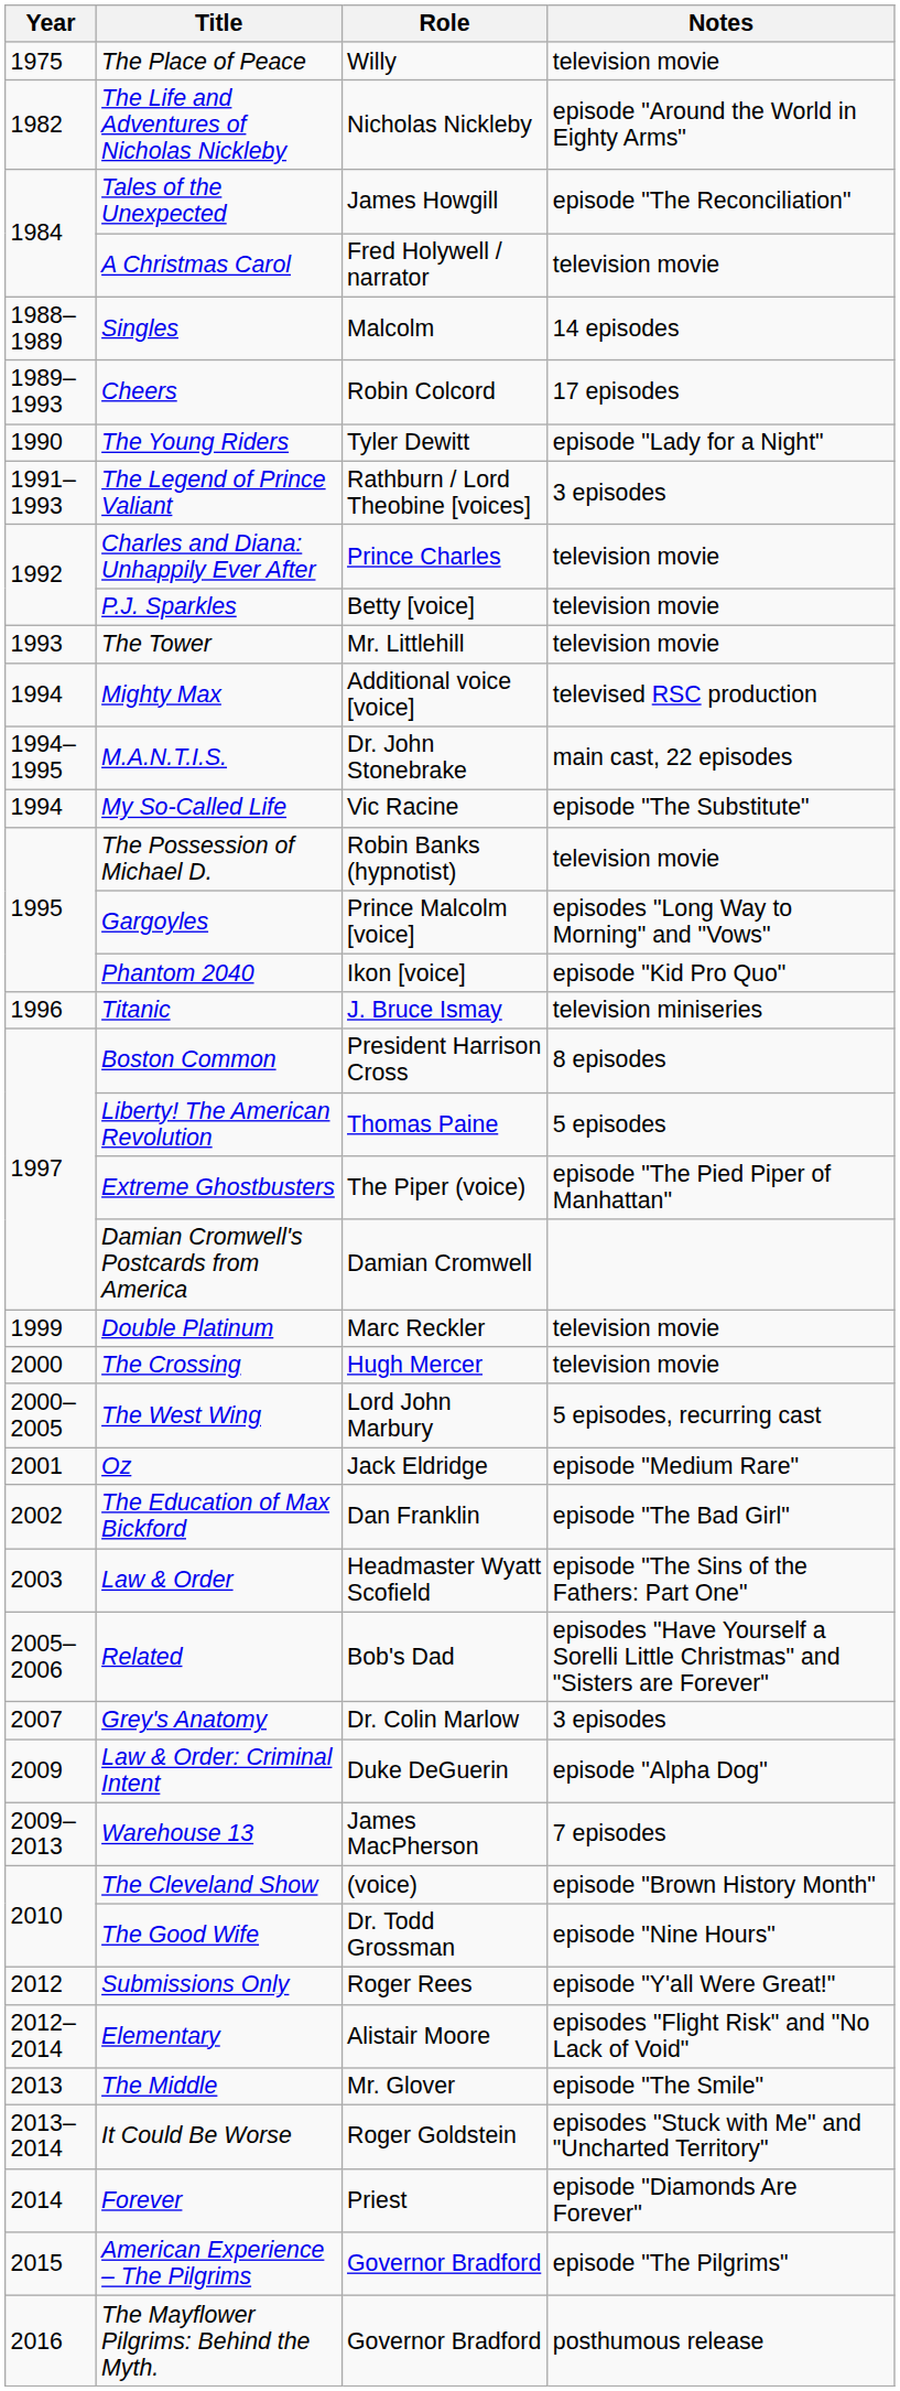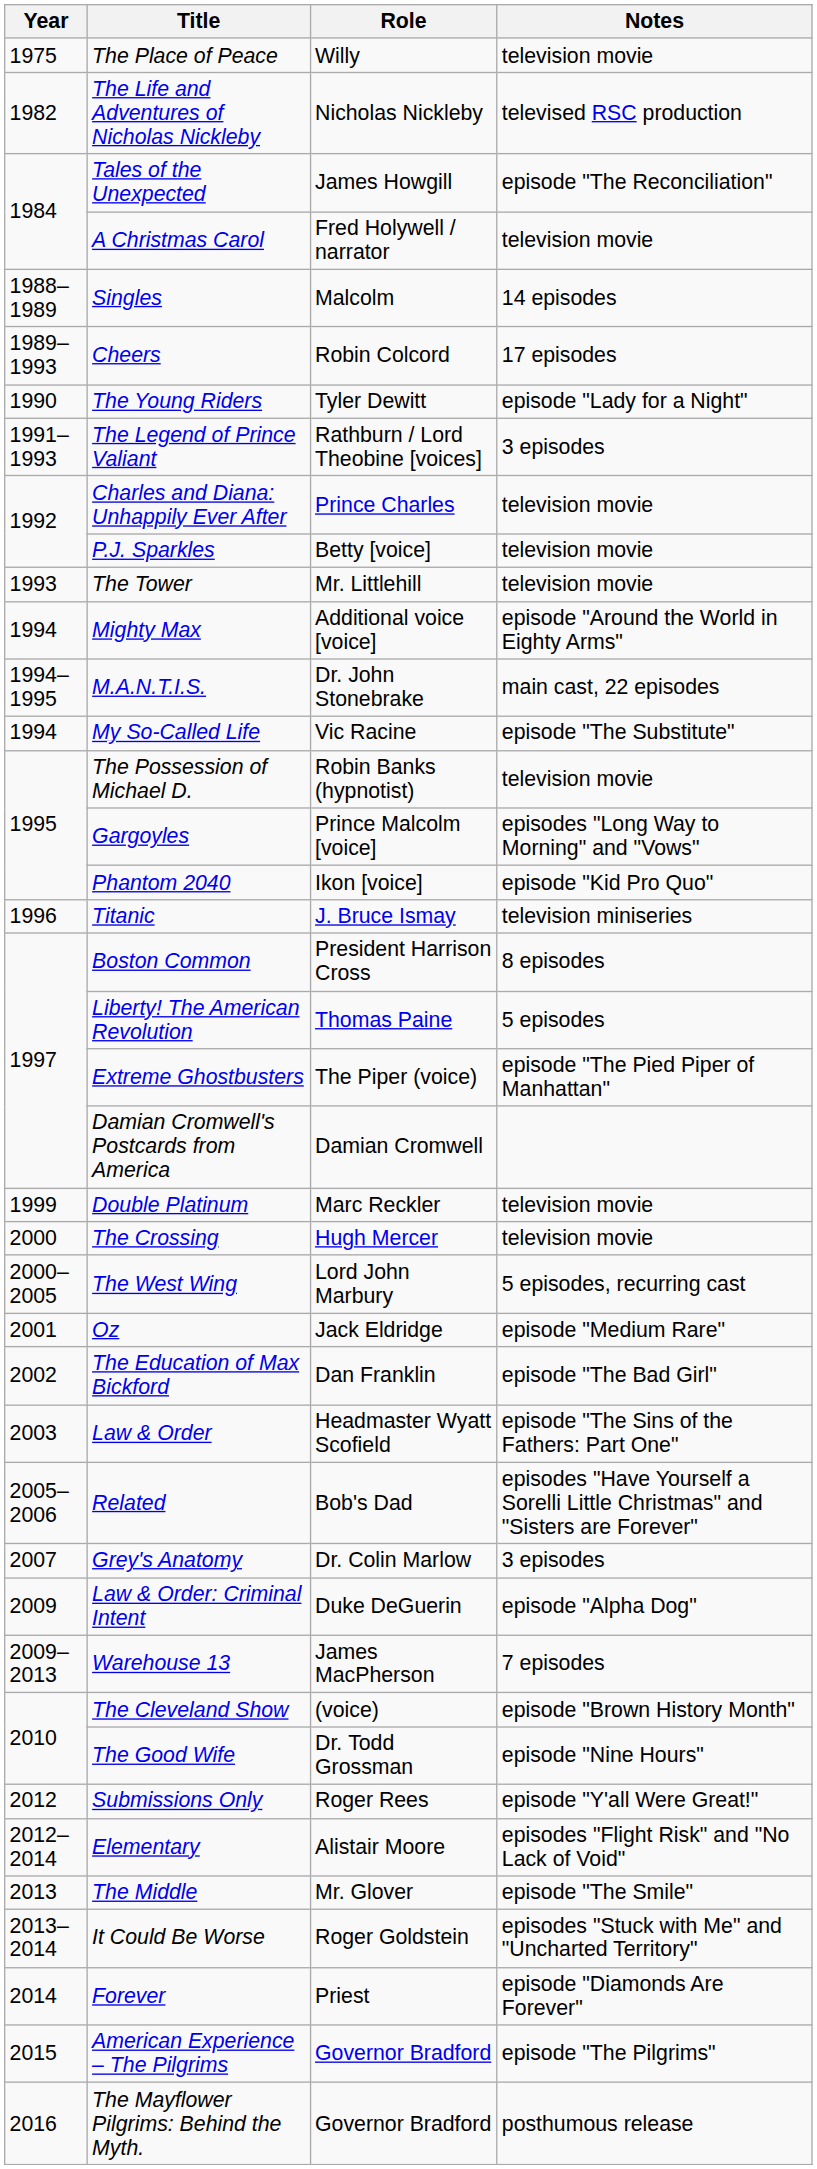 <table class="wikitable sortable">
 <tr>
 <th>Year</th>
 <th>Title</th>
 <th>Role</th>
 <th>Notes</th>
 </tr>
 <tr>
 <td>1975</td>
 <td><em>The Place of Peace</em></td>
 <td>Willy</td>
 <td>television movie</td>
 </tr>
 <tr>
 <td>1982</td>
 <td><em><a href='#'>The Life and Adventures of Nicholas Nickleby</a></em></td>
 <td>Nicholas Nickleby</td>
-<td>episode "Around the World in Eighty Arms"</td>
+<td>televised <a href='#'>RSC</a> production</td>
 </tr>
 <tr>
 <td rowspan="2">1984</td>
 <td><em><a href='#'>Tales of the Unexpected</a></em></td>
 <td>James Howgill</td>
 <td>episode "The Reconciliation"</td>
 </tr>
 <tr>
 <td><em><a href='#'>A Christmas Carol</a></em></td>
 <td>Fred Holywell / narrator</td>
 <td>television movie</td>
 </tr>
 <tr>
 <td>1988–1989</td>
 <td><em><a href='#'>Singles</a></em></td>
 <td>Malcolm</td>
 <td>14 episodes</td>
 </tr>
 <tr>
 <td>1989–1993</td>
 <td><em><a href='#'>Cheers</a></em></td>
 <td>Robin Colcord</td>
 <td>17 episodes</td>
 </tr>
 <tr>
 <td>1990</td>
 <td><em><a href='#'>The Young Riders</a></em></td>
 <td>Tyler Dewitt</td>
 <td>episode "Lady for a Night"</td>
 </tr>
 <tr>
 <td>1991–1993</td>
 <td><em><a href='#'>The Legend of Prince Valiant</a></em></td>
 <td>Rathburn / Lord Theobine [voices]</td>
 <td>3 episodes</td>
 </tr>
 <tr>
 <td rowspan="2">1992</td>
 <td><em><a href='#'>Charles and Diana: Unhappily Ever After</a></em></td>
 <td><a href='#'>Prince Charles</a></td>
 <td>television movie</td>
 </tr>
 <tr>
 <td><em><a href='#'>P.J. Sparkles</a></em></td>
 <td>Betty [voice]</td>
 <td>television movie</td>
 </tr>
 <tr>
 <td>1993</td>
 <td><em>The Tower</em></td>
 <td>Mr. Littlehill</td>
 <td>television movie</td>
 </tr>
 <tr>
 <td>1994</td>
 <td><em><a href='#'>Mighty Max</a></em></td>
 <td>Additional voice [voice]</td>
-<td>televised <a href='#'>RSC</a> production</td>
+<td>episode "Around the World in Eighty Arms"</td>
 </tr>
 <tr>
 <td>1994–1995</td>
 <td><em><a href='#'>M.A.N.T.I.S.</a></em></td>
 <td>Dr. John Stonebrake</td>
 <td>main cast, 22 episodes</td>
 </tr>
 <tr>
 <td>1994</td>
 <td><em><a href='#'>My So-Called Life</a></em></td>
 <td>Vic Racine</td>
 <td>episode "The Substitute"</td>
 </tr>
 <tr>
 <td rowspan="3">1995</td>
 <td><em>The Possession of Michael D.</em></td>
 <td>Robin Banks (hypnotist)</td>
 <td>television movie</td>
 </tr>
 <tr>
 <td><em><a href='#'>Gargoyles</a></em></td>
 <td>Prince Malcolm [voice]</td>
 <td>episodes "Long Way to Morning" and "Vows"</td>
 </tr>
 <tr>
 <td><em><a href='#'>Phantom 2040</a></em></td>
 <td>Ikon [voice]</td>
 <td>episode "Kid Pro Quo"</td>
 </tr>
 <tr>
 <td>1996</td>
 <td><em><a href='#'>Titanic</a></em></td>
 <td><a href='#'>J. Bruce Ismay</a></td>
 <td>television miniseries</td>
 </tr>
 <tr>
 <td rowspan="4">1997</td>
 <td><em><a href='#'>Boston Common</a></em></td>
 <td>President Harrison Cross</td>
 <td>8 episodes</td>
 </tr>
 <tr>
 <td><em><a href='#'>Liberty! The American Revolution</a></em></td>
 <td><a href='#'>Thomas Paine</a></td>
 <td>5 episodes</td>
 </tr>
 <tr>
 <td><em><a href='#'>Extreme Ghostbusters</a></em></td>
 <td>The Piper (voice)</td>
 <td>episode "The Pied Piper of Manhattan"</td>
 </tr>
 <tr>
 <td><em>Damian Cromwell's Postcards from America</em></td>
 <td>Damian Cromwell</td>
 <td></td>
 </tr>
 <tr>
 <td>1999</td>
 <td><em><a href='#'>Double Platinum</a></em></td>
 <td>Marc Reckler</td>
 <td>television movie</td>
 </tr>
 <tr>
 <td>2000</td>
 <td><em><a href='#'>The Crossing</a></em></td>
 <td><a href='#'>Hugh Mercer</a></td>
 <td>television movie</td>
 </tr>
 <tr>
 <td>2000–2005</td>
 <td><em><a href='#'>The West Wing</a></em></td>
 <td>Lord John Marbury</td>
 <td>5 episodes, recurring cast</td>
 </tr>
 <tr>
 <td>2001</td>
 <td><em><a href='#'>Oz</a></em></td>
 <td>Jack Eldridge</td>
 <td>episode "Medium Rare"</td>
 </tr>
 <tr>
 <td>2002</td>
 <td><em><a href='#'>The Education of Max Bickford</a></em></td>
 <td>Dan Franklin</td>
 <td>episode "The Bad Girl"</td>
 </tr>
 <tr>
 <td>2003</td>
 <td><em><a href='#'>Law & Order</a></em></td>
 <td>Headmaster Wyatt Scofield</td>
 <td>episode "The Sins of the Fathers: Part One"</td>
 </tr>
 <tr>
 <td>2005–2006</td>
 <td><em><a href='#'>Related</a></em></td>
 <td>Bob's Dad</td>
 <td>episodes "Have Yourself a Sorelli Little Christmas" and "Sisters are Forever"</td>
 </tr>
 <tr>
 <td>2007</td>
 <td><em><a href='#'>Grey's Anatomy</a></em></td>
 <td>Dr. Colin Marlow</td>
 <td>3 episodes</td>
 </tr>
 <tr>
 <td>2009</td>
 <td><em><a href='#'>Law & Order: Criminal Intent</a></em></td>
 <td>Duke DeGuerin</td>
 <td>episode "Alpha Dog"</td>
 </tr>
 <tr>
 <td>2009–2013</td>
 <td><em><a href='#'>Warehouse 13</a></em></td>
 <td>James MacPherson</td>
 <td>7 episodes</td>
 </tr>
 <tr>
 <td rowspan="2">2010</td>
 <td><em><a href='#'>The Cleveland Show</a></em></td>
 <td>(voice)</td>
 <td>episode "Brown History Month"</td>
 </tr>
 <tr>
 <td><em><a href='#'>The Good Wife</a></em></td>
 <td>Dr. Todd Grossman</td>
 <td>episode "Nine Hours"</td>
 </tr>
 <tr>
 <td>2012</td>
 <td><em><a href='#'>Submissions Only</a></em></td>
 <td>Roger Rees</td>
 <td>episode "Y'all Were Great!"</td>
 </tr>
 <tr>
 <td>2012–2014</td>
 <td><em><a href='#'>Elementary</a></em></td>
 <td>Alistair Moore</td>
 <td>episodes "Flight Risk" and "No Lack of Void"</td>
 </tr>
 <tr>
 <td>2013</td>
 <td><em><a href='#'>The Middle</a></em></td>
 <td>Mr. Glover</td>
 <td>episode "The Smile"</td>
 </tr>
 <tr>
 <td>2013–2014</td>
 <td><em>It Could Be Worse</em></td>
 <td>Roger Goldstein</td>
 <td>episodes "Stuck with Me" and "Uncharted Territory"</td>
 </tr>
 <tr>
 <td>2014</td>
 <td><em><a href='#'>Forever</a></em></td>
 <td>Priest</td>
 <td>episode "Diamonds Are Forever"</td>
 </tr>
 <tr>
 <td>2015</td>
 <td><em><a href='#'>American Experience – The Pilgrims</a></em></td>
 <td><a href='#'>Governor Bradford</a></td>
 <td>episode "The Pilgrims"</td>
 </tr>
 <tr>
 <td>2016</td>
 <td><em>The Mayflower Pilgrims: Behind the Myth.</em></td>
 <td>Governor Bradford</td>
 <td>posthumous release</td>
 </tr>
 </table>
